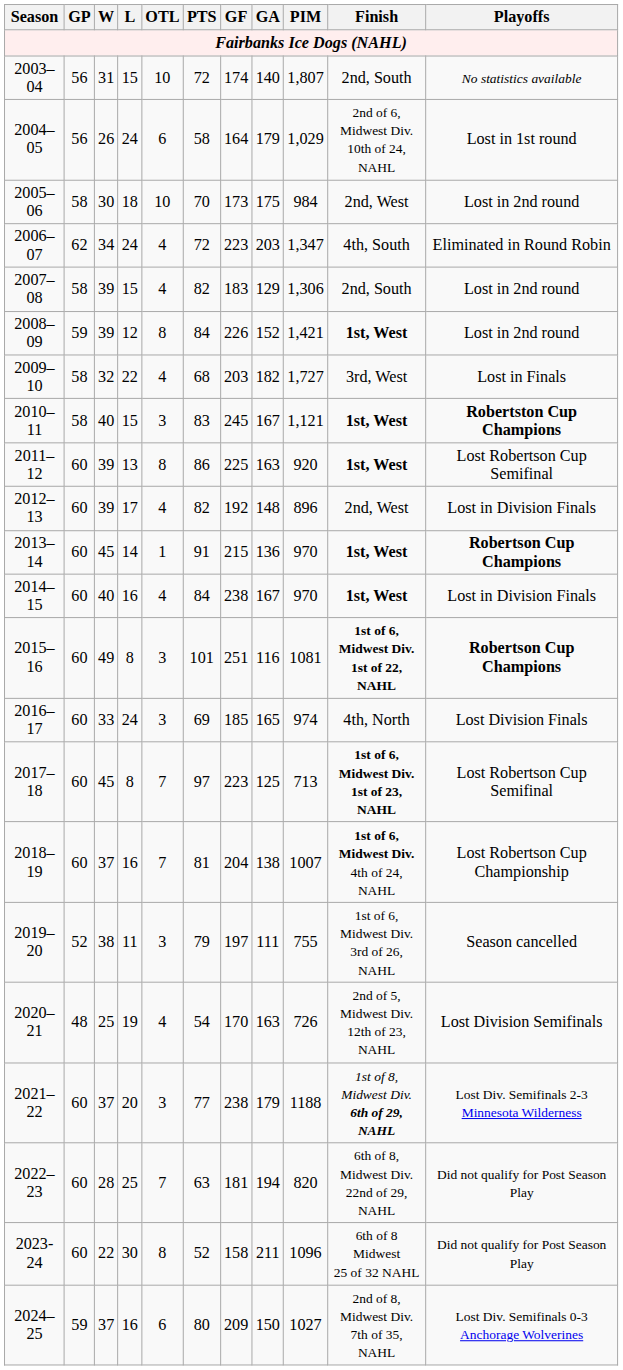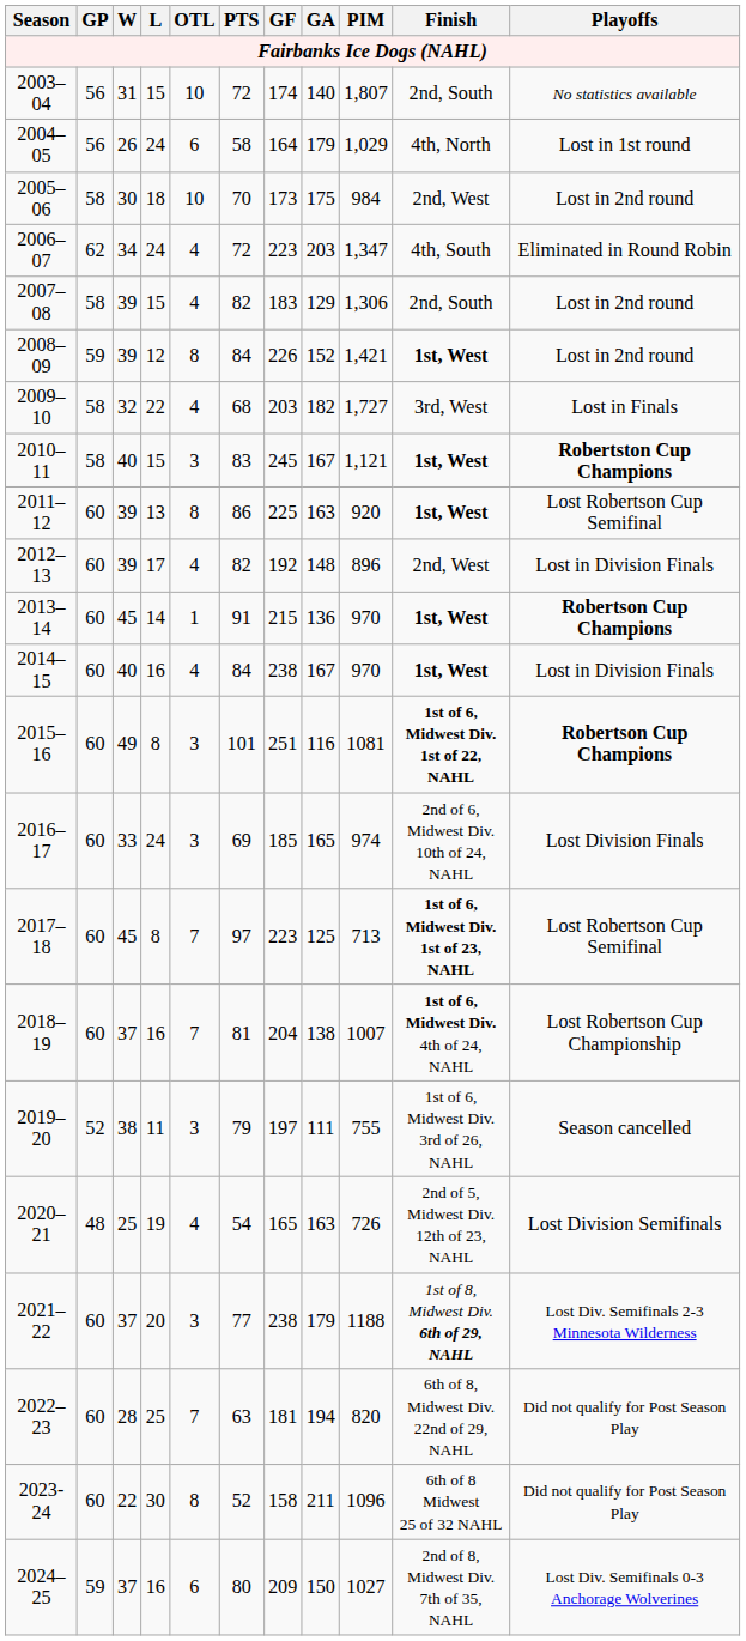 <table class="wikitable" style="text-align:center">
 <tr>
 <th>Season</th>
 <th>GP</th>
 <th>W</th>
 <th>L</th>
 <th>OTL</th>
 <th>PTS</th>
 <th>GF</th>
 <th>GA</th>
 <th>PIM</th>
 <th>Finish</th>
 <th>Playoffs</th>
 </tr>
 <tr align="center"  bgcolor="#ffeeee">
 <td colspan="11"><strong><em>Fairbanks Ice Dogs (NAHL)</em></strong></td>
 </tr>
 <tr>
 <td>2003–04</td>
 <td>56</td>
 <td>31</td>
 <td>15</td>
 <td>10</td>
 <td>72</td>
 <td>174</td>
 <td>140</td>
 <td>1,807</td>
 <td>2nd, South</td>
 <td><small><em>No statistics available</em></small></td>
 </tr>
 <tr>
 <td>2004–05</td>
 <td>56</td>
 <td>26</td>
 <td>24</td>
 <td>6</td>
 <td>58</td>
 <td>164</td>
 <td>179</td>
 <td>1,029</td>
-<td><small>2nd of 6, Midwest Div.<br>10th of 24, NAHL</small></td>
+<td>4th, North</td>
 <td>Lost in 1st round</td>
 </tr>
 <tr>
 <td>2005–06</td>
 <td>58</td>
 <td>30</td>
 <td>18</td>
 <td>10</td>
 <td>70</td>
 <td>173</td>
 <td>175</td>
 <td>984</td>
 <td>2nd, West</td>
 <td>Lost in 2nd round</td>
 </tr>
 <tr>
 <td>2006–07</td>
 <td>62</td>
 <td>34</td>
 <td>24</td>
 <td>4</td>
 <td>72</td>
 <td>223</td>
 <td>203</td>
 <td>1,347</td>
 <td>4th, South</td>
 <td>Eliminated in Round Robin</td>
 </tr>
 <tr>
 <td>2007–08</td>
 <td>58</td>
 <td>39</td>
 <td>15</td>
 <td>4</td>
 <td>82</td>
 <td>183</td>
 <td>129</td>
 <td>1,306</td>
 <td>2nd, South</td>
 <td>Lost in 2nd round</td>
 </tr>
 <tr>
 <td>2008–09</td>
 <td>59</td>
 <td>39</td>
 <td>12</td>
 <td>8</td>
 <td>84</td>
 <td>226</td>
 <td>152</td>
 <td>1,421</td>
 <td><strong>1st, West</strong></td>
 <td>Lost in 2nd round</td>
 </tr>
 <tr>
 <td>2009–10</td>
 <td>58</td>
 <td>32</td>
 <td>22</td>
 <td>4</td>
 <td>68</td>
 <td>203</td>
 <td>182</td>
 <td>1,727</td>
 <td>3rd, West</td>
 <td>Lost in Finals</td>
 </tr>
 <tr>
 <td>2010–11</td>
 <td>58</td>
 <td>40</td>
 <td>15</td>
 <td>3</td>
 <td>83</td>
 <td>245</td>
 <td>167</td>
 <td>1,121</td>
 <td><strong>1st, West</strong></td>
 <td><strong>Robertston Cup Champions</strong></td>
 </tr>
 <tr>
 <td>2011–12</td>
 <td>60</td>
 <td>39</td>
 <td>13</td>
 <td>8</td>
 <td>86</td>
 <td>225</td>
 <td>163</td>
 <td>920</td>
 <td><strong>1st, West</strong></td>
 <td>Lost Robertson Cup Semifinal</td>
 </tr>
 <tr>
 <td>2012–13</td>
 <td>60</td>
 <td>39</td>
 <td>17</td>
 <td>4</td>
 <td>82</td>
 <td>192</td>
 <td>148</td>
 <td>896</td>
 <td>2nd, West</td>
 <td>Lost in Division Finals</td>
 </tr>
 <tr>
 <td>2013–14</td>
 <td>60</td>
 <td>45</td>
 <td>14</td>
 <td>1</td>
 <td>91</td>
 <td>215</td>
 <td>136</td>
 <td>970</td>
 <td><strong>1st, West</strong></td>
 <td><strong>Robertson Cup Champions</strong></td>
 </tr>
 <tr>
 <td>2014–15</td>
 <td>60</td>
 <td>40</td>
 <td>16</td>
 <td>4</td>
 <td>84</td>
 <td>238</td>
 <td>167</td>
 <td>970</td>
 <td><strong>1st, West</strong></td>
 <td>Lost in Division Finals</td>
 </tr>
 <tr>
 <td>2015–16</td>
 <td>60</td>
 <td>49</td>
 <td>8</td>
 <td>3</td>
 <td>101</td>
 <td>251</td>
 <td>116</td>
 <td>1081</td>
 <td><small> <strong>1st of 6, Midwest Div.<br>1st of 22, NAHL</strong></small></td>
 <td><strong>Robertson Cup Champions</strong></td>
 </tr>
 <tr>
 <td>2016–17</td>
 <td>60</td>
 <td>33</td>
 <td>24</td>
 <td>3</td>
 <td>69</td>
 <td>185</td>
 <td>165</td>
 <td>974</td>
-<td>4th, North</td>
+<td><small>2nd of 6, Midwest Div.<br>10th of 24, NAHL</small></td>
 <td>Lost Division Finals</td>
 </tr>
 <tr>
 <td>2017–18</td>
 <td>60</td>
 <td>45</td>
 <td>8</td>
 <td>7</td>
 <td>97</td>
 <td>223</td>
 <td>125</td>
 <td>713</td>
 <td><small><strong>1st of 6, Midwest Div.<br>1st of 23, NAHL</strong></small></td>
 <td>Lost Robertson Cup Semifinal</td>
 </tr>
 <tr>
 <td>2018–19</td>
 <td>60</td>
 <td>37</td>
 <td>16</td>
 <td>7</td>
 <td>81</td>
 <td>204</td>
 <td>138</td>
 <td>1007</td>
 <td><small><strong>1st of 6, Midwest Div.</strong><br>4th of 24, NAHL</small></td>
 <td>Lost Robertson Cup Championship</td>
 </tr>
 <tr>
 <td>2019–20</td>
 <td>52</td>
 <td>38</td>
 <td>11</td>
 <td>3</td>
 <td>79</td>
 <td>197</td>
 <td>111</td>
 <td>755</td>
 <td><small>1st of 6, Midwest Div.<br>3rd of 26, NAHL</small></td>
 <td>Season cancelled</td>
 </tr>
 <tr>
 <td>2020–21</td>
 <td>48</td>
 <td>25</td>
 <td>19</td>
 <td>4</td>
 <td>54</td>
-<td>170</td>
+<td>165</td>
 <td>163</td>
 <td>726</td>
 <td><small>2nd of 5, Midwest Div.<br>12th of 23, NAHL</small></td>
 <td>Lost Division Semifinals</td>
 </tr>
 <tr>
 <td>2021–22</td>
 <td>60</td>
 <td>37</td>
 <td>20</td>
 <td>3</td>
 <td>77</td>
 <td>238</td>
 <td>179</td>
 <td>1188</td>
 <td><small><em>1st of 8, Midwest Div.<strong><br>6th of 29, NAHL</small></td>
 <td><small>Lost Div. Semifinals 2-3 <a href='#'>Minnesota Wilderness</a></small></td>
 </tr>
 <tr>
 <td>2022–23</td>
 <td>60</td>
 <td>28</td>
 <td>25</td>
 <td>7</td>
 <td>63</td>
 <td>181</td>
 <td>194</td>
 <td>820</td>
 <td><small>6th of 8, Midwest Div.<br>22nd of 29, NAHL</small></td>
 <td><small></em>Did not qualify for Post Season Play<em></small></td>
 </tr>
 <tr>
 <td>2023-24</td>
 <td>60</td>
 <td>22</td>
 <td>30</td>
 <td>8</td>
 <td>52</td>
 <td>158</td>
 <td>211</td>
 <td>1096</td>
 <td><small> 6th of 8 Midwest<br>25 of 32 NAHL </small></td>
 <td><small></em>Did not qualify for Post Season Play<em></small></td>
 </tr>
 <tr>
 <td>2024–25</td>
 <td>59</td>
 <td>37</td>
 <td>16</td>
 <td>6</td>
 <td>80</td>
 <td>209</td>
 <td>150</td>
 <td>1027</td>
 <td><small>2nd of 8, Midwest Div.<br>7th of 35, NAHL</small></td>
 <td><small>Lost Div. Semifinals 0-3 <a href='#'>Anchorage Wolverines</a></small></td>
 </tr>
 </table>
